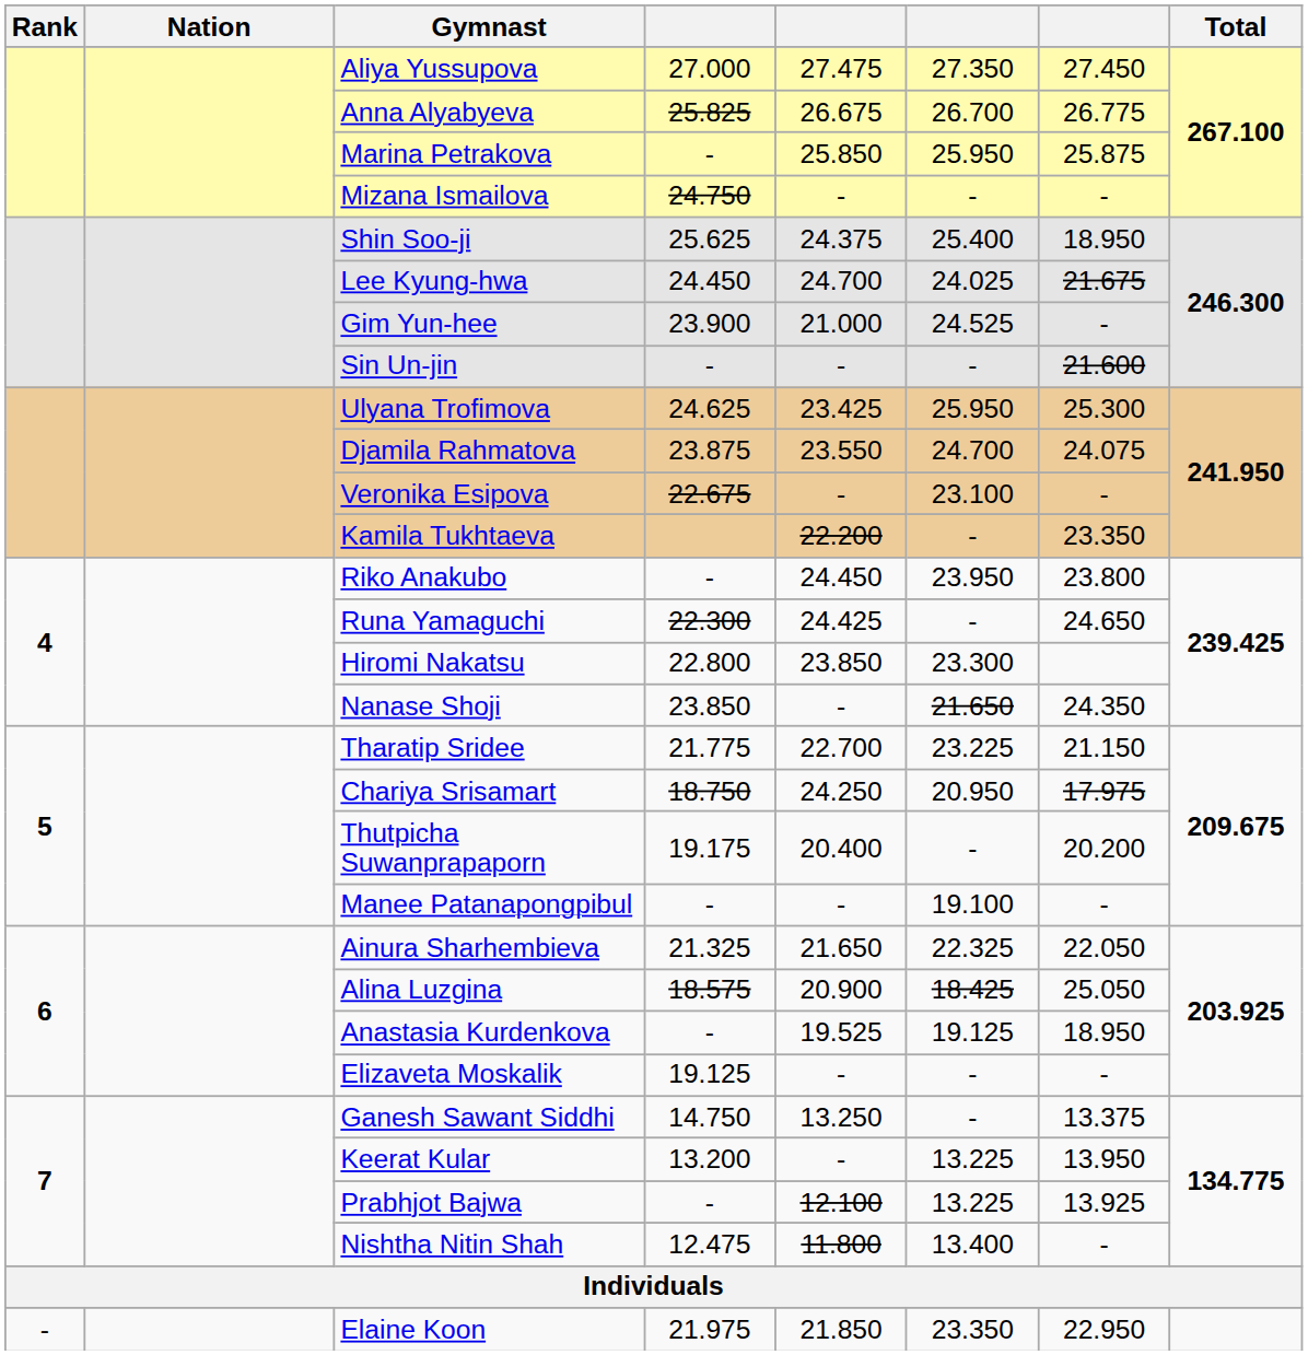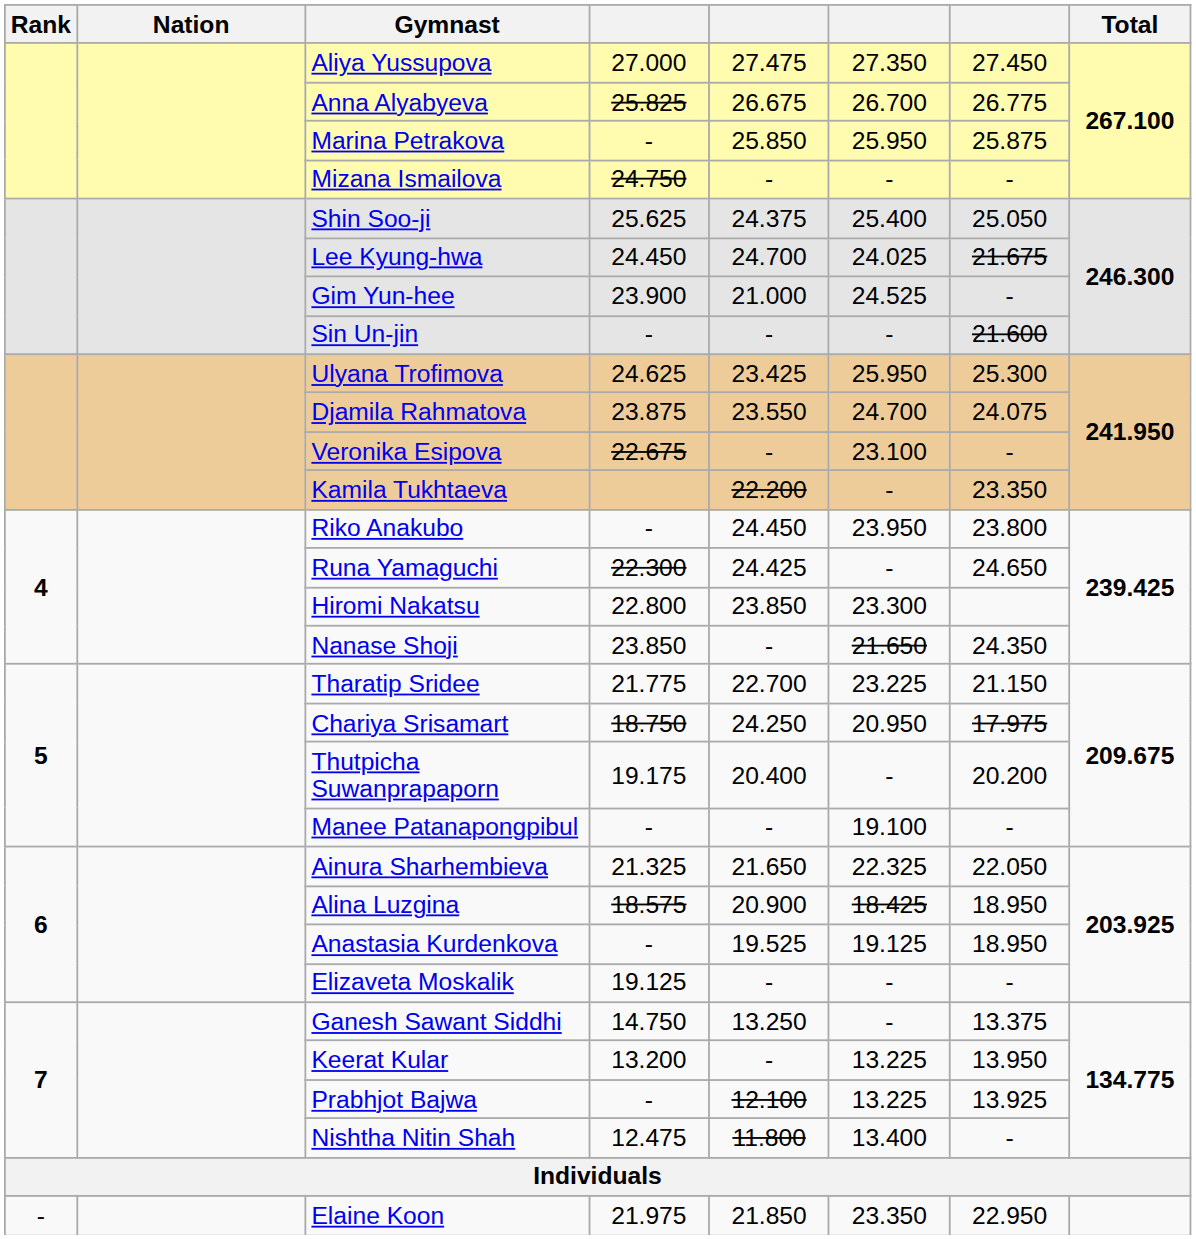 <table class="wikitable sortable" style="text-align:center; font-size:85%">
 <tr>
 <th scope="col" style="width:20px;">Rank</th>
 <th ! scope="col" style="width:120px;">Nation</th>
 <th ! scope="col" style="width:150px;">Gymnast</th>
 <th ! scope="col" style="width:60px;"></th>
 <th ! scope="col" style="width:60px;"></th>
 <th ! scope="col" style="width:60px;"></th>
 <th ! scope="col" style="width:60px;"></th>
 <th ! scope="col" style="width:60px;">Total</th>
 </tr>
 <tr style="background:#fffcaf;">
 <td rowspan=4></td>
 <td style="text-align:left;" rowspan=4><strong></strong></td>
 <td style="text-align:left;"><a href='#'>Aliya Yussupova</a></td>
 <td>27.000</td>
 <td>27.475</td>
 <td>27.350</td>
 <td>27.450</td>
 <td rowspan=4><strong>267.100</strong></td>
 </tr>
 <tr style="background:#fffcaf;">
 <td style="text-align:left;"><a href='#'>Anna Alyabyeva</a></td>
 <td><s>25.825</s></td>
 <td>26.675</td>
 <td>26.700</td>
 <td>26.775</td>
 </tr>
 <tr style="background:#fffcaf;">
 <td style="text-align:left;"><a href='#'>Marina Petrakova</a></td>
 <td>-</td>
 <td>25.850</td>
 <td>25.950</td>
 <td>25.875</td>
 </tr>
 <tr style="background:#fffcaf;">
 <td style="text-align:left;"><a href='#'>Mizana Ismailova</a></td>
 <td><s>24.750</s></td>
 <td>-</td>
 <td>-</td>
 <td>-</td>
 </tr>
 <tr style="background:#e5e5e5;">
 <td rowspan=4></td>
 <td style="text-align:left;" rowspan=4><strong></strong></td>
 <td style="text-align:left;"><a href='#'>Shin Soo-ji</a></td>
 <td>25.625</td>
 <td>24.375</td>
 <td>25.400</td>
-<td>18.950</td>
+<td>25.050</td>
 <td rowspan=4><strong>246.300</strong></td>
 </tr>
 <tr style="background:#e5e5e5;">
 <td style="text-align:left;"><a href='#'>Lee Kyung-hwa</a></td>
 <td>24.450</td>
 <td>24.700</td>
 <td>24.025</td>
 <td><s>21.675</s></td>
 </tr>
 <tr style="background:#e5e5e5;">
 <td style="text-align:left;"><a href='#'>Gim Yun-hee</a></td>
 <td>23.900</td>
 <td>21.000</td>
 <td>24.525</td>
 <td>-</td>
 </tr>
 <tr style="background:#e5e5e5;">
 <td style="text-align:left;"><a href='#'>Sin Un-jin</a></td>
 <td>-</td>
 <td>-</td>
 <td>-</td>
 <td><s>21.600</s></td>
 </tr>
 <tr style="background:#ec9;">
 <td rowspan=4></td>
 <td style="text-align:left;" rowspan=4><strong></strong></td>
 <td style="text-align:left;"><a href='#'>Ulyana Trofimova</a></td>
 <td>24.625</td>
 <td>23.425</td>
 <td>25.950</td>
 <td>25.300</td>
 <td rowspan=4><strong>241.950</strong></td>
 </tr>
 <tr style="background:#ec9;">
 <td style="text-align:left;"><a href='#'>Djamila Rahmatova</a></td>
 <td>23.875</td>
 <td>23.550</td>
 <td>24.700</td>
 <td>24.075</td>
 </tr>
 <tr style="background:#ec9;">
 <td style="text-align:left;"><a href='#'>Veronika Esipova</a></td>
 <td><s>22.675</s></td>
 <td>-</td>
 <td>23.100</td>
 <td>-</td>
 </tr>
 <tr style="background:#ec9;">
 <td style="text-align:left;"><a href='#'>Kamila Tukhtaeva</a></td>
 <td></td>
 <td><s>22.200</s></td>
 <td>-</td>
 <td>23.350</td>
 </tr>
 <tr>
 <td rowspan=4><strong>4</strong></td>
 <td style="text-align:left;" rowspan=4><strong></strong></td>
 <td style="text-align:left;"><a href='#'>Riko Anakubo</a></td>
 <td>-</td>
 <td>24.450</td>
 <td>23.950</td>
 <td>23.800</td>
 <td rowspan=4><strong>239.425</strong></td>
 </tr>
 <tr>
 <td style="text-align:left;"><a href='#'>Runa Yamaguchi</a></td>
 <td><s>22.300</s></td>
 <td>24.425</td>
 <td>-</td>
 <td>24.650</td>
 </tr>
 <tr>
 <td style="text-align:left;"><a href='#'>Hiromi Nakatsu</a></td>
 <td>22.800</td>
 <td>23.850</td>
 <td>23.300</td>
 <td></td>
 </tr>
 <tr>
 <td style="text-align:left;"><a href='#'>Nanase Shoji</a></td>
 <td>23.850</td>
 <td>-</td>
 <td><s>21.650</s></td>
 <td>24.350</td>
 </tr>
 <tr>
 <td rowspan=4><strong>5</strong></td>
 <td style="text-align:left;" rowspan=4><strong></strong></td>
 <td style="text-align:left;"><a href='#'>Tharatip Sridee</a></td>
 <td>21.775</td>
 <td>22.700</td>
 <td>23.225</td>
 <td>21.150</td>
 <td rowspan=4><strong>209.675</strong></td>
 </tr>
 <tr>
 <td style="text-align:left;"><a href='#'>Chariya Srisamart</a></td>
 <td><s>18.750</s></td>
 <td>24.250</td>
 <td>20.950</td>
 <td><s>17.975</s></td>
 </tr>
 <tr>
 <td style="text-align:left;"><a href='#'>Thutpicha Suwanprapaporn</a></td>
 <td>19.175</td>
 <td>20.400</td>
 <td>-</td>
 <td>20.200</td>
 </tr>
 <tr>
 <td style="text-align:left;"><a href='#'>Manee Patanapongpibul</a></td>
 <td>-</td>
 <td>-</td>
 <td>19.100</td>
 <td>-</td>
 </tr>
 <tr>
 <td rowspan=4><strong>6</strong></td>
 <td style="text-align:left;" rowspan=4><strong></strong></td>
 <td style="text-align:left;"><a href='#'>Ainura Sharhembieva</a></td>
 <td>21.325</td>
 <td>21.650</td>
 <td>22.325</td>
 <td>22.050</td>
 <td rowspan=4><strong>203.925</strong></td>
 </tr>
 <tr>
 <td style="text-align:left;"><a href='#'>Alina Luzgina</a></td>
 <td><s>18.575</s></td>
 <td>20.900</td>
 <td><s>18.425</s></td>
-<td>25.050</td>
+<td>18.950</td>
 </tr>
 <tr>
 <td style="text-align:left;"><a href='#'>Anastasia Kurdenkova</a></td>
 <td>-</td>
 <td>19.525</td>
 <td>19.125</td>
 <td>18.950</td>
 </tr>
 <tr>
 <td style="text-align:left;"><a href='#'>Elizaveta Moskalik</a></td>
 <td>19.125</td>
 <td>-</td>
 <td>-</td>
 <td>-</td>
 </tr>
 <tr>
 <td rowspan=4><strong>7</strong></td>
 <td style="text-align:left;" rowspan=4><strong></strong></td>
 <td style="text-align:left;"><a href='#'>Ganesh Sawant Siddhi</a></td>
 <td>14.750</td>
 <td>13.250</td>
 <td>-</td>
 <td>13.375</td>
 <td rowspan=4><strong>134.775</strong></td>
 </tr>
 <tr>
 <td style="text-align:left;"><a href='#'>Keerat Kular</a></td>
 <td>13.200</td>
 <td>-</td>
 <td>13.225</td>
 <td>13.950</td>
 </tr>
 <tr>
 <td style="text-align:left;"><a href='#'>Prabhjot Bajwa</a></td>
 <td>-</td>
 <td><s>12.100</s></td>
 <td>13.225</td>
 <td>13.925</td>
 </tr>
 <tr>
 <td style="text-align:left;"><a href='#'>Nishtha Nitin Shah</a></td>
 <td>12.475</td>
 <td><s>11.800</s></td>
 <td>13.400</td>
 <td>-</td>
 </tr>
 <tr>
 <th colspan="8">Individuals</th>
 </tr>
 <tr>
 <td>-</td>
 <td style="text-align:left;"></td>
 <td style="text-align:left;"><a href='#'>Elaine Koon</a></td>
 <td>21.975</td>
 <td>21.850</td>
 <td>23.350</td>
 <td>22.950</td>
 </tr>
 </table>
